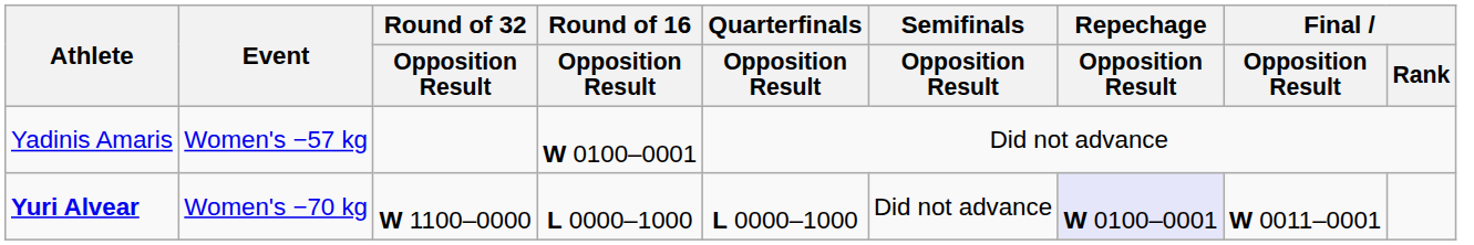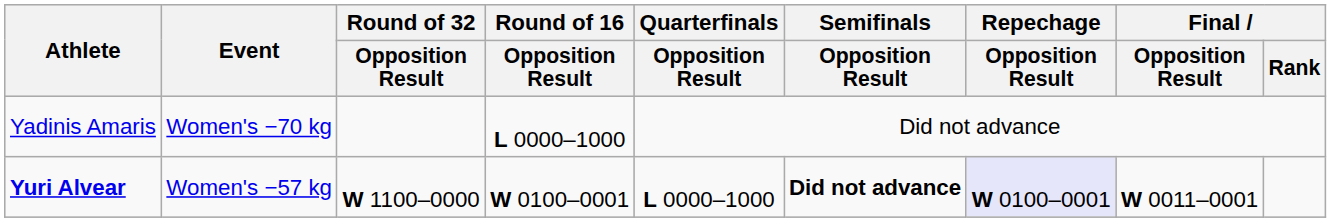 <table class="wikitable" style="font-size:90%">
 <tr>
 <th rowspan="2">Athlete</th>
 <th rowspan="2">Event</th>
 <th>Round of 32</th>
 <th>Round of 16</th>
 <th>Quarterfinals</th>
 <th>Semifinals</th>
 <th>Repechage</th>
 <th colspan=2>Final / </th>
 </tr>
 <tr style="font-size:95%">
 <th>Opposition<br>Result</th>
 <th>Opposition<br>Result</th>
 <th>Opposition<br>Result</th>
 <th>Opposition<br>Result</th>
 <th>Opposition<br>Result</th>
 <th>Opposition<br>Result</th>
 <th>Rank</th>
 </tr>
 <tr align=center>
 <td align=left><a href='#'>Yadinis Amaris</a></td>
-<td align=left><a href='#'>Women's −57 kg</a></td>
+<td align=left><a href='#'>Women's −70 kg</a></td>
 <td></td>
-<td><br><strong>W</strong> 0100–0001</td>
+<td><br><strong>L</strong> 0000–1000</td>
 <td colspan=5>Did not advance</td>
 </tr>
 <tr align=center>
 <td align=left><strong><a href='#'>Yuri Alvear</a></strong></td>
-<td align=left><a href='#'>Women's −70 kg</a></td>
+<td align=left><a href='#'>Women's −57 kg</a></td>
 <td><br><strong>W</strong> 1100–0000</td>
+<td><br><strong>W</strong> 0100–0001</td>
 <td><br><strong>L</strong> 0000–1000</td>
-<td><br><strong>L</strong> 0000–1000</td>
-<td>Did not advance</td>
+<td><strong>Did not advance</strong></td>
 <td style="background: lavender;"><br> <strong>W</strong> 0100–0001</td>
 <td><br> <strong>W</strong> 0011–0001</td>
 <td></td>
 </tr>
 </table>
